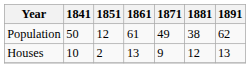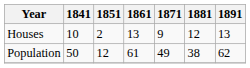 <table class="wikitable">
 <tr>
 <th>Year</th>
 <th>1841</th>
 <th>1851</th>
 <th>1861</th>
 <th>1871</th>
 <th>1881</th>
 <th>1891</th>
 </tr>
 <tr>
+<td>Houses</td>
+<td>10</td>
+<td>2</td>
+<td>13</td>
+<td>9</td>
+<td>12</td>
+<td>13</td>
+</tr>
+<tr>
 <td>Population</td>
 <td>50</td>
 <td>12</td>
 <td>61</td>
 <td>49</td>
 <td>38</td>
 <td>62</td>
 </tr>
 <tr>
-<td>Houses</td>
-<td>10</td>
-<td>2</td>
-<td>13</td>
-<td>9</td>
-<td>12</td>
-<td>13</td>
-</tr>
-<tr>
 </tr>
 </table>
